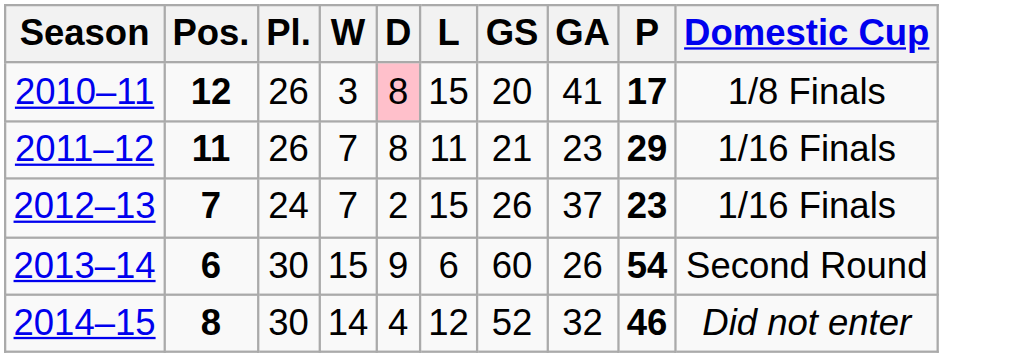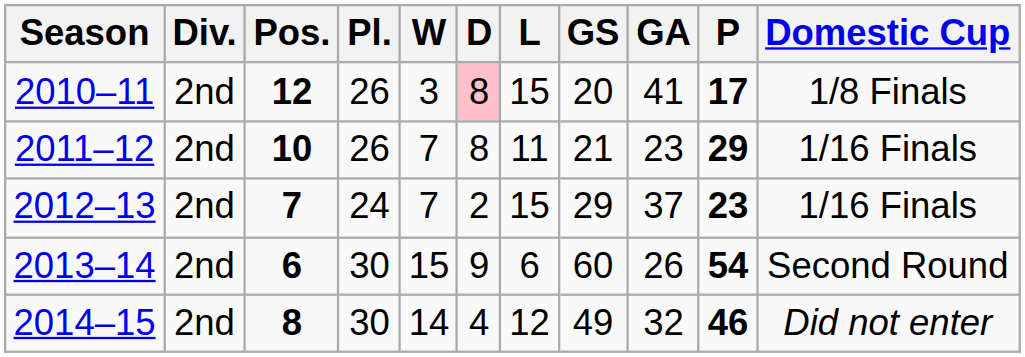 <table class="wikitable">
 <tr>
 <th>Season</th>
+<th>Div.</th>
 <th>Pos.</th>
 <th>Pl.</th>
 <th>W</th>
 <th>D</th>
 <th>L</th>
 <th>GS</th>
 <th>GA</th>
 <th>P</th>
 <th><a href='#'>Domestic Cup</a></th>
 </tr>
 <tr>
 <td align=center><a href='#'>2010–11</a></td>
+<td align=center>2nd</td>
 <td align=center><strong>12</strong></td>
 <td align=center>26</td>
 <td align=center>3</td>
 <td align=center style="background: pink;">8</td>
 <td align=center>15</td>
 <td align=center>20</td>
 <td align=center>41</td>
 <td align=center><strong>17</strong></td>
 <td align=center>1/8 Finals</td>
 </tr>
 <tr>
 <td align=center><a href='#'>2011–12</a></td>
-<td align=center><strong>11</strong></td>
+<td align=center>2nd</td>
+<td align=center><strong>10</strong></td>
 <td align=center>26</td>
 <td align=center>7</td>
 <td align=center>8</td>
 <td align=center>11</td>
 <td align=center>21</td>
 <td align=center>23</td>
 <td align=center><strong>29</strong></td>
 <td align=center>1/16 Finals</td>
 </tr>
 <tr>
 <td align=center><a href='#'>2012–13</a></td>
+<td align=center>2nd</td>
 <td align=center><strong>7</strong></td>
 <td align=center>24</td>
 <td align=center>7</td>
 <td align=center>2</td>
 <td align=center>15</td>
-<td align=center>26</td>
+<td align=center>29</td>
 <td align=center>37</td>
 <td align=center><strong>23</strong></td>
 <td align=center>1/16 Finals</td>
 </tr>
 <tr>
 <td align=center><a href='#'>2013–14</a></td>
+<td align=center>2nd</td>
 <td align=center><strong>6</strong></td>
 <td align=center>30</td>
 <td align=center>15</td>
 <td align=center>9</td>
 <td align=center>6</td>
 <td align=center>60</td>
 <td align=center>26</td>
 <td align=center><strong>54</strong></td>
 <td align=center>Second Round</td>
 </tr>
 <tr>
 <td align=center><a href='#'>2014–15</a></td>
+<td align=center>2nd</td>
 <td align=center><strong>8</strong></td>
 <td align=center>30</td>
 <td align=center>14</td>
 <td align=center>4</td>
 <td align=center>12</td>
-<td align=center>52</td>
+<td align=center>49</td>
 <td align=center>32</td>
 <td align=center><strong>46</strong></td>
 <td align=center><em>Did not enter</em></td>
 </tr>
 </table>
